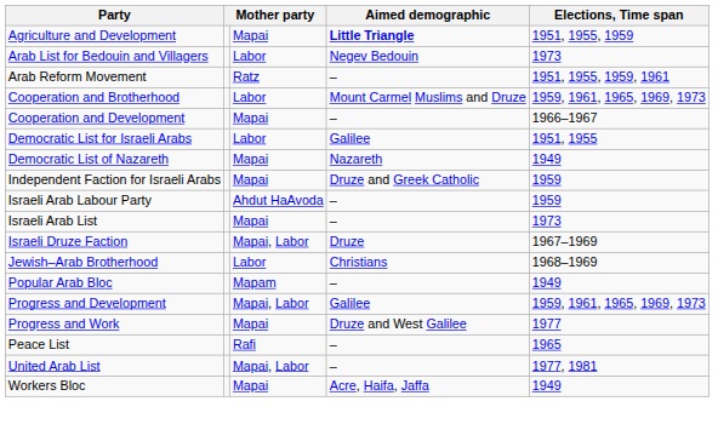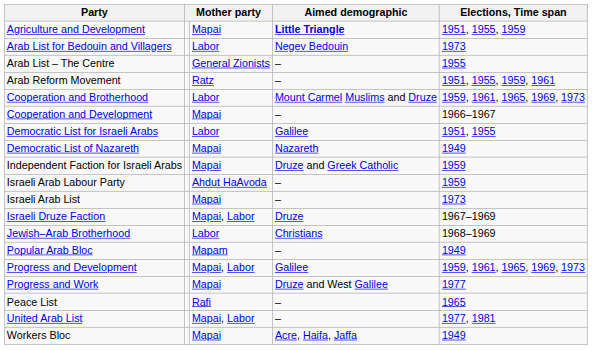 <table class="wikitable unsortable">
 <tr>
 <th>Party</th>
 <th colspan="2">Mother party</th>
 <th>Aimed demographic</th>
 <th>Elections, Time span</th>
 </tr>
 <tr>
 <td><a href='#'>Agriculture and Development</a></td>
 <td bgcolor=></td>
 <td><a href='#'>Mapai</a></td>
 <td><strong><a href='#'>Little Triangle</a></strong></td>
 <td><a href='#'>1951</a>, <a href='#'>1955</a>, <a href='#'>1959</a></td>
 </tr>
 <tr>
 <td><a href='#'>Arab List for Bedouin and Villagers</a></td>
 <td bgcolor=></td>
 <td><a href='#'>Labor</a></td>
 <td><a href='#'>Negev Bedouin</a></td>
 <td><a href='#'>1973</a></td>
+</tr>
+<tr>
+<td>Arab List – The Centre</td>
+<td bgcolor=></td>
+<td><a href='#'>General Zionists</a></td>
+<td>–</td>
+<td><a href='#'>1955</a></td>
 </tr>
 <tr>
 <td>Arab Reform Movement</td>
 <td bgcolor=></td>
 <td><a href='#'>Ratz</a></td>
 <td>–</td>
 <td><a href='#'>1951</a>, <a href='#'>1955</a>, <a href='#'>1959</a>, <a href='#'>1961</a></td>
 </tr>
 <tr>
 <td><a href='#'>Cooperation and Brotherhood</a></td>
 <td bgcolor=></td>
 <td><a href='#'>Labor</a></td>
 <td><a href='#'>Mount Carmel</a> <a href='#'>Muslims</a> and <a href='#'>Druze</a></td>
 <td><a href='#'>1959</a>, <a href='#'>1961</a>, <a href='#'>1965</a>, <a href='#'>1969</a>, <a href='#'>1973</a></td>
 </tr>
 <tr>
 <td><a href='#'>Cooperation and Development</a></td>
 <td bgcolor=></td>
 <td><a href='#'>Mapai</a></td>
 <td>–</td>
 <td>1966–1967</td>
 </tr>
 <tr>
 <td><a href='#'>Democratic List for Israeli Arabs</a></td>
 <td bgcolor=></td>
 <td><a href='#'>Labor</a></td>
 <td><a href='#'>Galilee</a></td>
 <td><a href='#'>1951</a>, <a href='#'>1955</a></td>
 </tr>
 <tr>
 <td><a href='#'>Democratic List of Nazareth</a></td>
 <td bgcolor=></td>
 <td><a href='#'>Mapai</a></td>
 <td><a href='#'>Nazareth</a></td>
 <td><a href='#'>1949</a></td>
 </tr>
 <tr>
 <td>Independent Faction for Israeli Arabs</td>
 <td bgcolor=></td>
 <td><a href='#'>Mapai</a></td>
 <td><a href='#'>Druze</a> and <a href='#'>Greek Catholic</a></td>
 <td><a href='#'>1959</a></td>
 </tr>
 <tr>
 <td>Israeli Arab Labour Party</td>
 <td bgcolor=></td>
 <td><a href='#'>Ahdut HaAvoda</a></td>
 <td>–</td>
 <td><a href='#'>1959</a></td>
 </tr>
 <tr>
 <td>Israeli Arab List</td>
 <td bgcolor=></td>
 <td><a href='#'>Mapai</a></td>
 <td>–</td>
 <td><a href='#'>1973</a></td>
 </tr>
 <tr>
 <td><a href='#'>Israeli Druze Faction</a></td>
 <td bgcolor=></td>
 <td><a href='#'>Mapai</a>, <a href='#'>Labor</a></td>
 <td><a href='#'>Druze</a></td>
 <td>1967–1969</td>
 </tr>
 <tr>
 <td><a href='#'>Jewish–Arab Brotherhood</a></td>
 <td bgcolor=></td>
 <td><a href='#'>Labor</a></td>
 <td><a href='#'>Christians</a></td>
 <td>1968–1969</td>
 </tr>
 <tr>
 <td><a href='#'>Popular Arab Bloc</a></td>
 <td bgcolor=></td>
 <td><a href='#'>Mapam</a></td>
 <td>–</td>
 <td><a href='#'>1949</a></td>
 </tr>
 <tr>
 <td><a href='#'>Progress and Development</a></td>
 <td bgcolor=></td>
 <td><a href='#'>Mapai</a>, <a href='#'>Labor</a></td>
 <td><a href='#'>Galilee</a></td>
 <td><a href='#'>1959</a>, <a href='#'>1961</a>, <a href='#'>1965</a>, <a href='#'>1969</a>, <a href='#'>1973</a></td>
 </tr>
 <tr>
 <td><a href='#'>Progress and Work</a></td>
 <td bgcolor=></td>
 <td><a href='#'>Mapai</a></td>
 <td><a href='#'>Druze</a> and West <a href='#'>Galilee</a></td>
 <td><a href='#'>1977</a></td>
 </tr>
 <tr>
 <td>Peace List</td>
 <td bgcolor=></td>
 <td><a href='#'>Rafi</a></td>
 <td>–</td>
 <td><a href='#'>1965</a></td>
 </tr>
 <tr>
 <td><a href='#'>United Arab List</a></td>
 <td bgcolor=></td>
 <td><a href='#'>Mapai</a>, <a href='#'>Labor</a></td>
 <td>–</td>
 <td><a href='#'>1977</a>, <a href='#'>1981</a></td>
 </tr>
 <tr>
 <td>Workers Bloc</td>
 <td bgcolor=></td>
 <td><a href='#'>Mapai</a></td>
 <td><a href='#'>Acre</a>, <a href='#'>Haifa</a>, <a href='#'>Jaffa</a></td>
 <td><a href='#'>1949</a></td>
 </tr>
 </table>
